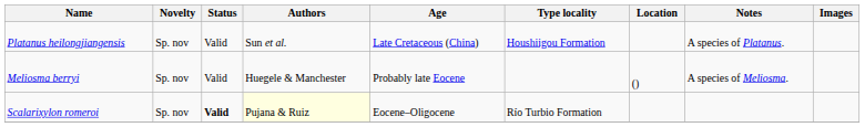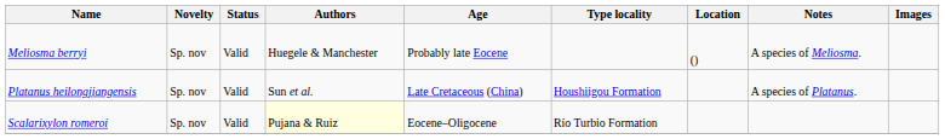 <table class="wikitable sortable" align="center" width="100%">
 <tr>
 <th>Name</th>
 <th>Novelty</th>
 <th>Status</th>
 <th>Authors</th>
 <th>Age</th>
 <th>Type locality</th>
 <th>Location</th>
 <th>Notes</th>
 <th>Images</th>
 </tr>
 <tr>
+<td><br><em><a href='#'>Meliosma berryi</a></em></td>
+<td><br>Sp. nov</td>
+<td><br>Valid</td>
+<td><br>Huegele & Manchester</td>
+<td><br>Probably late <a href='#'>Eocene</a></td>
+<td></td>
+<td><br><br>()</td>
+<td><br>A species of <em><a href='#'>Meliosma</a></em>.</td>
+<td></td>
+</tr>
+<tr>
 <td><br><em><a href='#'>Platanus heilongjiangensis</a></em></td>
 <td><br>Sp. nov</td>
 <td><br>Valid</td>
 <td><br>Sun <em>et al.</em></td>
 <td><br><a href='#'>Late Cretaceous</a> (<a href='#'>China</a>)</td>
 <td><br><a href='#'>Houshiigou Formation</a></td>
 <td><br></td>
 <td><br>A species of <em><a href='#'>Platanus</a></em>.</td>
 <td></td>
 </tr>
 <tr>
-<td><br><em><a href='#'>Meliosma berryi</a></em></td>
+<td><br><em><a href='#'>Scalarixylon romeroi</a></em></td>
 <td><br>Sp. nov</td>
 <td><br>Valid</td>
-<td><br>Huegele & Manchester</td>
-<td><br>Probably late <a href='#'>Eocene</a></td>
-<td></td>
-<td><br><br>()</td>
-<td><br>A species of <em><a href='#'>Meliosma</a></em>.</td>
-<td></td>
-</tr>
-<tr>
-<td><br><em><a href='#'>Scalarixylon romeroi</a></em></td>
-<td><br>Sp. nov</td>
-<td><strong><br>Valid</strong></td>
 <td style="background: lightyellow;"><br>Pujana & Ruiz</td>
 <td><br>Eocene–Oligocene</td>
 <td><br>Río Turbio Formation</td>
 <td><br></td>
 <td></td>
 <td></td>
 </tr>
 <tr>
 </tr>
 </table>
